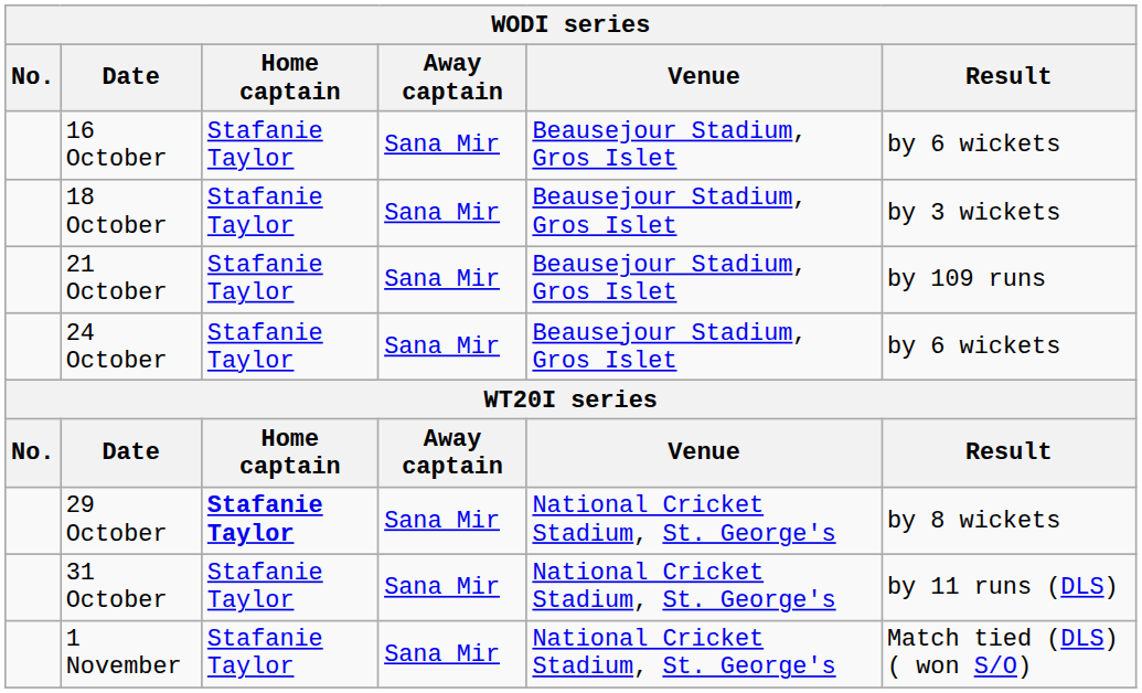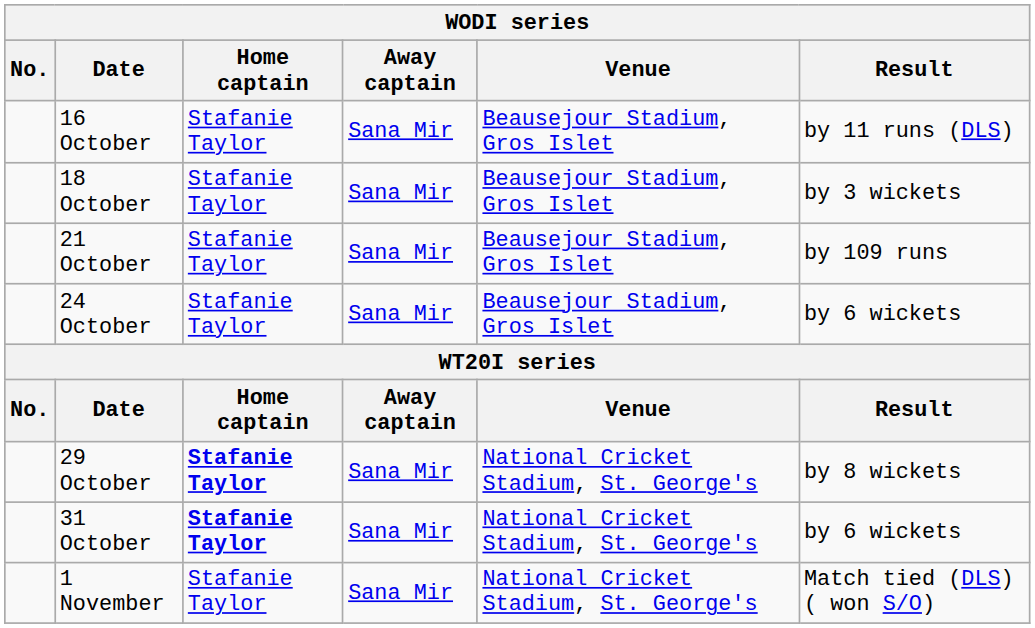 <table class="wikitable">
 <tr>
 <th colspan="9">WODI series</th>
 </tr>
 <tr>
 <th>No.</th>
 <th>Date</th>
 <th>Home captain</th>
 <th>Away captain</th>
 <th>Venue</th>
 <th>Result</th>
 </tr>
 <tr>
 <td></td>
 <td>16 October</td>
 <td><a href='#'>Stafanie Taylor</a></td>
 <td><a href='#'>Sana Mir</a></td>
 <td><a href='#'>Beausejour Stadium</a>, <a href='#'>Gros Islet</a></td>
-<td> by 6 wickets</td>
+<td> by 11 runs (<a href='#'>DLS</a>)</td>
 </tr>
 <tr>
 <td></td>
 <td>18 October</td>
 <td><a href='#'>Stafanie Taylor</a></td>
 <td><a href='#'>Sana Mir</a></td>
 <td><a href='#'>Beausejour Stadium</a>, <a href='#'>Gros Islet</a></td>
 <td> by 3 wickets</td>
 </tr>
 <tr>
 <td></td>
 <td>21 October</td>
 <td><a href='#'>Stafanie Taylor</a></td>
 <td><a href='#'>Sana Mir</a></td>
 <td><a href='#'>Beausejour Stadium</a>, <a href='#'>Gros Islet</a></td>
 <td> by 109 runs</td>
 </tr>
 <tr>
 <td></td>
 <td>24 October</td>
 <td><a href='#'>Stafanie Taylor</a></td>
 <td><a href='#'>Sana Mir</a></td>
 <td><a href='#'>Beausejour Stadium</a>, <a href='#'>Gros Islet</a></td>
 <td> by 6 wickets</td>
 </tr>
 <tr>
 <th colspan="9">WT20I series</th>
 </tr>
 <tr>
 <th>No.</th>
 <th>Date</th>
 <th>Home captain</th>
 <th>Away captain</th>
 <th>Venue</th>
 <th>Result</th>
 </tr>
 <tr>
 <td></td>
 <td>29 October</td>
 <td><strong><a href='#'>Stafanie Taylor</a></strong></td>
 <td><a href='#'>Sana Mir</a></td>
 <td><a href='#'>National Cricket Stadium</a>, <a href='#'>St. George's</a></td>
 <td> by 8 wickets</td>
 </tr>
 <tr>
 <td></td>
 <td>31 October</td>
-<td><a href='#'>Stafanie Taylor</a></td>
+<td><strong><a href='#'>Stafanie Taylor</a></strong></td>
 <td><a href='#'>Sana Mir</a></td>
 <td><a href='#'>National Cricket Stadium</a>, <a href='#'>St. George's</a></td>
-<td> by 11 runs (<a href='#'>DLS</a>)</td>
+<td> by 6 wickets</td>
 </tr>
 <tr>
 <td></td>
 <td>1 November</td>
 <td><a href='#'>Stafanie Taylor</a></td>
 <td><a href='#'>Sana Mir</a></td>
 <td><a href='#'>National Cricket Stadium</a>, <a href='#'>St. George's</a></td>
 <td>Match tied (<a href='#'>DLS</a>) ( won <a href='#'>S/O</a>)</td>
 </tr>
 </table>
